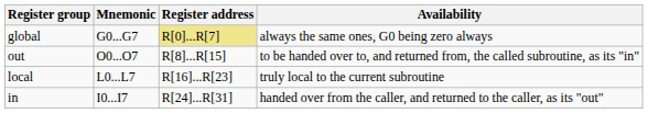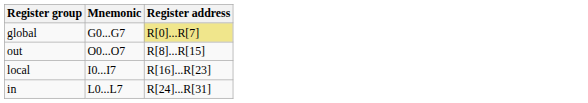 <table class="wikitable">
 <tr>
 <th>Register group</th>
 <th>Mnemonic</th>
 <th>Register address</th>
-<th>Availability</th>
 </tr>
 <tr>
 <td>global</td>
 <td>G0...G7</td>
 <td style="background: khaki;">R[0]...R[7]</td>
-<td>always the same ones, G0 being zero always</td>
 </tr>
 <tr>
 <td>out</td>
 <td>O0...O7</td>
 <td>R[8]...R[15]</td>
-<td>to be handed over to, and returned from, the called subroutine, as its "in"</td>
 </tr>
 <tr>
 <td>local</td>
-<td>L0...L7</td>
+<td>I0...I7</td>
 <td>R[16]...R[23]</td>
-<td>truly local to the current subroutine</td>
 </tr>
 <tr>
 <td>in</td>
-<td>I0...I7</td>
+<td>L0...L7</td>
 <td>R[24]...R[31]</td>
-<td>handed over from the caller, and returned to the caller, as its "out"</td>
 </tr>
 </table>
